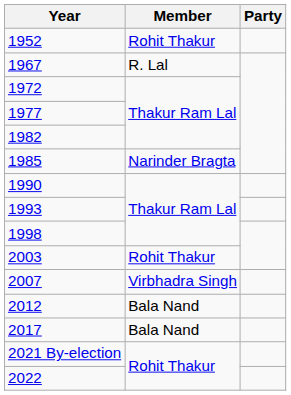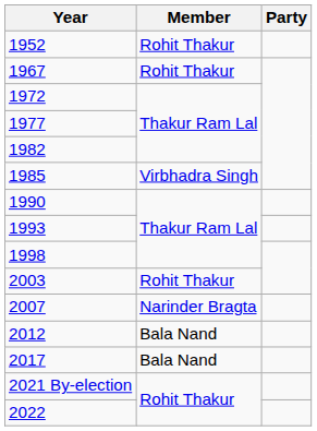 <table class="wikitable sortable">
 <tr>
 <th>Year</th>
 <th>Member</th>
 <th colspan="2">Party</th>
 </tr>
 <tr>
 <td><a href='#'>1952</a></td>
 <td><a href='#'>Rohit Thakur</a></td>
 <td></td>
 </tr>
 <tr>
 <td><a href='#'>1967</a></td>
-<td>R. Lal</td>
+<td><a href='#'>Rohit Thakur</a></td>
 </tr>
 <tr>
 <td><a href='#'>1972</a></td>
 <td rowspan=3><a href='#'>Thakur Ram Lal</a></td>
 </tr>
 <tr>
 <td><a href='#'>1977</a></td>
 </tr>
 <tr>
 <td><a href='#'>1982</a></td>
 </tr>
 <tr>
 <td><a href='#'>1985</a></td>
-<td><a href='#'>Narinder Bragta</a></td>
+<td><a href='#'>Virbhadra Singh</a></td>
 </tr>
 <tr>
 <td><a href='#'>1990</a></td>
 <td rowspan=3><a href='#'>Thakur Ram Lal</a></td>
 <td></td>
 </tr>
 <tr>
 <td><a href='#'>1993</a></td>
 <td></td>
 </tr>
 <tr>
 <td><a href='#'>1998</a></td>
 </tr>
 <tr>
 <td><a href='#'>2003</a></td>
 <td><a href='#'>Rohit Thakur</a></td>
 </tr>
 <tr>
 <td><a href='#'>2007</a></td>
-<td><a href='#'>Virbhadra Singh</a></td>
+<td><a href='#'>Narinder Bragta</a></td>
 <td></td>
 </tr>
 <tr>
 <td><a href='#'>2012</a></td>
 <td>Bala Nand</td>
 <td></td>
 </tr>
 <tr>
 <td><a href='#'>2017</a></td>
 <td>Bala Nand</td>
 <td></td>
 </tr>
 <tr>
 <td><a href='#'>2021 By-election</a></td>
 <td rowspan=2><a href='#'>Rohit Thakur</a></td>
 <td></td>
 </tr>
 <tr>
 <td><a href='#'>2022</a></td>
 </tr>
 </table>
